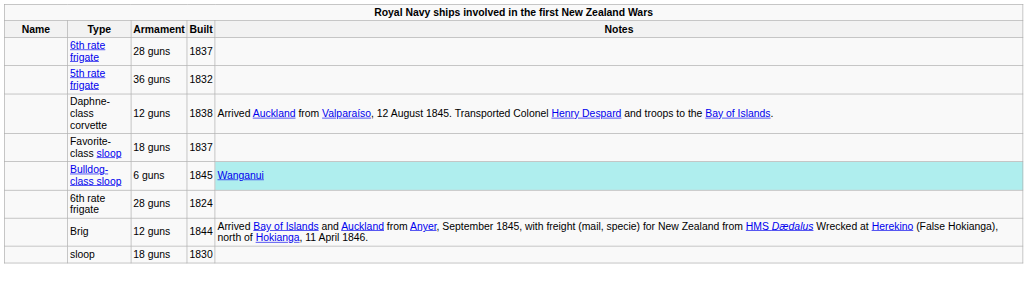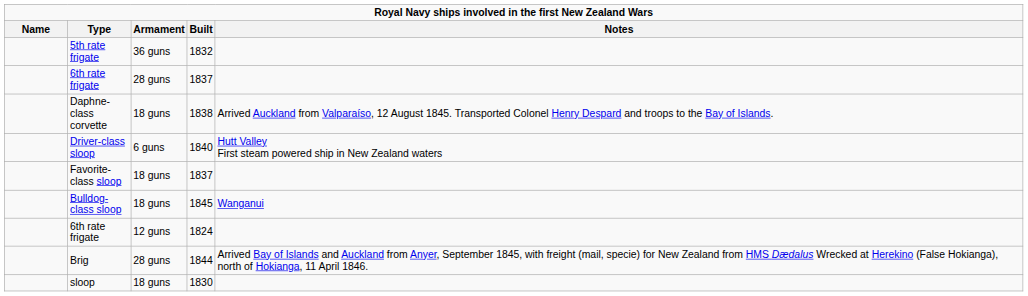 <table class="wikitable">
 <tr>
 <td colspan=5 align="center"><strong>Royal Navy ships involved in the first New Zealand Wars</strong></td>
 </tr>
 <tr>
 <th width="90" align="left">Name</th>
 <th width="90" align="left">Type</th>
 <th>Armament</th>
 <th>Built</th>
 <th>Notes</th>
 </tr>
 <tr>
 <td></td>
+<td><a href='#'>5th rate frigate</a></td>
+<td>36 guns</td>
+<td>1832</td>
+<td></td>
+</tr>
+<tr>
+<td></td>
 <td><a href='#'>6th rate frigate</a></td>
 <td>28 guns</td>
 <td>1837</td>
 <td></td>
 </tr>
 <tr>
 <td></td>
-<td><a href='#'>5th rate frigate</a></td>
-<td>36 guns</td>
-<td>1832</td>
-<td></td>
+<td>Daphne-class corvette</td>
+<td>18 guns</td>
+<td>1838</td>
+<td>Arrived <a href='#'>Auckland</a> from <a href='#'>Valparaíso</a>, 12 August 1845. Transported Colonel <a href='#'>Henry Despard</a> and troops to the <a href='#'>Bay of Islands</a>.</td>
 </tr>
 <tr>
 <td></td>
-<td>Daphne-class corvette</td>
-<td>12 guns</td>
-<td>1838</td>
-<td>Arrived <a href='#'>Auckland</a> from <a href='#'>Valparaíso</a>, 12 August 1845. Transported Colonel <a href='#'>Henry Despard</a> and troops to the <a href='#'>Bay of Islands</a>.</td>
+<td><a href='#'>Driver-class sloop</a></td>
+<td>6 guns</td>
+<td>1840</td>
+<td><a href='#'>Hutt Valley</a><br>First steam powered ship in New Zealand waters</td>
 </tr>
 <tr>
 <td></td>
 <td>Favorite-class <a href='#'>sloop</a></td>
 <td>18 guns</td>
 <td>1837</td>
 <td></td>
 </tr>
 <tr>
 <td></td>
 <td><a href='#'>Bulldog-class sloop</a></td>
-<td>6 guns</td>
+<td>18 guns</td>
 <td>1845</td>
-<td style="background: paleturquoise;"><a href='#'>Wanganui</a></td>
+<td><a href='#'>Wanganui</a></td>
 </tr>
 <tr>
 <td></td>
 <td>6th rate frigate</td>
-<td>28 guns</td>
+<td>12 guns</td>
 <td>1824</td>
 <td></td>
 </tr>
 <tr>
 <td></td>
 <td>Brig</td>
-<td>12 guns</td>
+<td>28 guns</td>
 <td>1844</td>
 <td>Arrived <a href='#'>Bay of Islands</a> and <a href='#'>Auckland</a> from <a href='#'>Anyer</a>, September 1845, with freight (mail, specie) for New Zealand from <a href='#'>HMS <em>Dædalus</em></a> Wrecked at <a href='#'>Herekino</a> (False Hokianga), north of <a href='#'>Hokianga</a>, 11 April 1846.</td>
 </tr>
 <tr>
 <td></td>
 <td>sloop</td>
 <td>18 guns</td>
 <td>1830</td>
 <td></td>
 </tr>
 </table>
